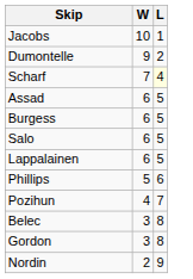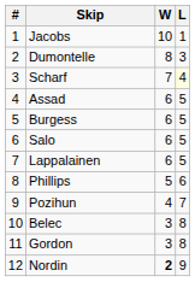 <table class="wikitable">
 <tr>
+<th width=10 nowrap>#</th>
 <th width=150 nowrap>Skip</th>
 <th>W</th>
 <th>L</th>
 </tr>
 <tr align="right">
+<td align=center>1</td>
 <td align=left>Jacobs</td>
 <td>10</td>
 <td>1</td>
 </tr>
 <tr align="right">
+<td align=center>2</td>
 <td align=left>Dumontelle</td>
-<td>9</td>
-<td>2</td>
+<td>8</td>
+<td>3</td>
 </tr>
 <tr align="right">
+<td align=center>3</td>
 <td align=left>Scharf</td>
 <td>7</td>
 <td style="background: lightyellow;">4</td>
 </tr>
 <tr align="right">
+<td align=center>4</td>
 <td align=left>Assad</td>
 <td>6</td>
 <td>5</td>
 </tr>
 <tr align="right">
+<td align=center>5</td>
 <td align=left>Burgess</td>
 <td>6</td>
 <td>5</td>
 </tr>
 <tr align="right">
+<td align=center>6</td>
 <td align=left>Salo</td>
 <td>6</td>
 <td>5</td>
 </tr>
 <tr align="right">
+<td align=center>7</td>
 <td align=left>Lappalainen</td>
 <td>6</td>
 <td>5</td>
 </tr>
 <tr align="right">
+<td align=center>8</td>
 <td align=left>Phillips</td>
 <td>5</td>
 <td>6</td>
 </tr>
 <tr align="right">
+<td align=center>9</td>
 <td align=left>Pozihun</td>
 <td>4</td>
 <td>7</td>
 </tr>
 <tr align="right">
+<td align=center>10</td>
 <td align=left>Belec</td>
 <td>3</td>
 <td>8</td>
 </tr>
 <tr align="right">
+<td align=center>11</td>
 <td align=left>Gordon</td>
 <td>3</td>
 <td>8</td>
 </tr>
 <tr align="right">
+<td align=center>12</td>
 <td align=left>Nordin</td>
-<td>2</td>
+<td><strong>2</strong></td>
 <td>9</td>
 </tr>
 </table>
